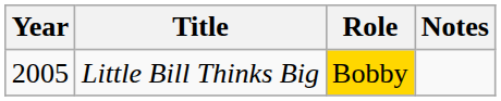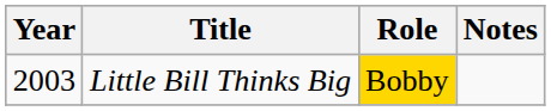 <table class="wikitable plainrowheaders sortable">
 <tr>
 <th scope="col">Year</th>
 <th scope="col">Title</th>
 <th scope="col">Role</th>
 <th scope="col" class="unsortable">Notes</th>
 </tr>
 <tr>
-<td>2005</td>
+<td>2003</td>
 <td><em>Little Bill Thinks Big</em></td>
 <td style="background: gold;">Bobby</td>
 <td></td>
 </tr>
 </table>
